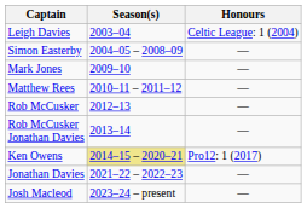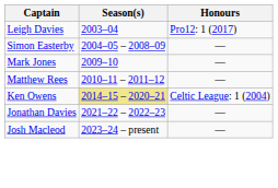 <table class="wikitable">
 <tr>
 <th>Captain</th>
 <th>Season(s)</th>
 <th>Honours</th>
 </tr>
 <tr>
 <td><a href='#'>Leigh Davies</a></td>
 <td><a href='#'>2003–04</a></td>
-<td><a href='#'>Celtic League</a>: 1 (<a href='#'>2004</a>)</td>
+<td><a href='#'>Pro12</a>: 1 (<a href='#'>2017</a>)</td>
 </tr>
 <tr>
 <td><a href='#'>Simon Easterby</a></td>
 <td><a href='#'>2004–05</a> – <a href='#'>2008–09</a></td>
 <td align=center>—</td>
 </tr>
 <tr>
 <td><a href='#'>Mark Jones</a></td>
 <td><a href='#'>2009–10</a></td>
 <td align=center>—</td>
 </tr>
 <tr>
 <td><a href='#'>Matthew Rees</a></td>
 <td><a href='#'>2010–11</a> – <a href='#'>2011–12</a></td>
 <td align=center>—</td>
 </tr>
 <tr>
-<td><a href='#'>Rob McCusker</a></td>
-<td><a href='#'>2012–13</a></td>
-<td align=center>—</td>
-</tr>
-<tr>
-<td><a href='#'>Rob McCusker</a><br><a href='#'>Jonathan Davies</a></td>
-<td><a href='#'>2013–14</a></td>
-<td align=center>—</td>
-</tr>
-<tr>
 <td><a href='#'>Ken Owens</a></td>
 <td style="background: khaki;"><a href='#'>2014–15</a> – <a href='#'>2020–21</a></td>
-<td><a href='#'>Pro12</a>: 1 (<a href='#'>2017</a>)</td>
+<td><a href='#'>Celtic League</a>: 1 (<a href='#'>2004</a>)</td>
 </tr>
 <tr>
 <td><a href='#'>Jonathan Davies</a></td>
 <td><a href='#'>2021–22</a> – <a href='#'>2022–23</a></td>
 <td align=center>—</td>
 </tr>
 <tr>
 <td><a href='#'>Josh Macleod</a></td>
 <td><a href='#'>2023–24</a> – present</td>
 <td align=center>—</td>
 </tr>
 </table>
